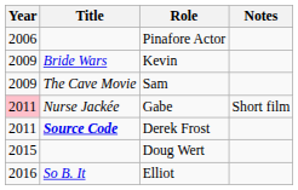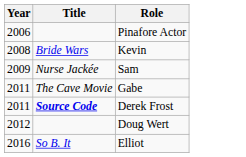 <table class="wikitable sortable">
 <tr>
 <th>Year</th>
 <th>Title</th>
 <th>Role</th>
-<th class="unsortable">Notes</th>
 </tr>
 <tr>
 <td>2006</td>
 <td><em></em></td>
 <td>Pinafore Actor</td>
-<td></td>
+</tr>
+<tr>
+<td>2008</td>
+<td><em><a href='#'>Bride Wars</a></em></td>
+<td>Kevin</td>
 </tr>
 <tr>
 <td>2009</td>
-<td><em><a href='#'>Bride Wars</a></em></td>
-<td>Kevin</td>
-<td></td>
+<td><em>Nurse Jackée</em></td>
+<td>Sam</td>
 </tr>
 <tr>
-<td>2009</td>
+<td>2011</td>
 <td><em>The Cave Movie</em></td>
-<td>Sam</td>
-<td></td>
-</tr>
-<tr>
-<td style="background: pink;">2011</td>
-<td><em>Nurse Jackée</em></td>
 <td>Gabe</td>
-<td>Short film</td>
 </tr>
 <tr>
 <td>2011</td>
 <td><strong><em><a href='#'>Source Code</a></em></strong></td>
 <td>Derek Frost</td>
-<td></td>
 </tr>
 <tr>
-<td>2015</td>
+<td>2012</td>
 <td><em></em></td>
 <td>Doug Wert</td>
-<td></td>
 </tr>
 <tr>
 <td>2016</td>
 <td><em><a href='#'>So B. It</a></em></td>
 <td>Elliot</td>
-<td></td>
 </tr>
 </table>
